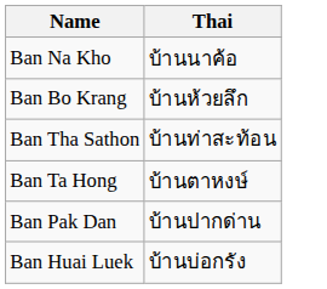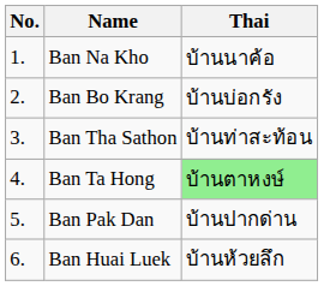 <table class="wikitable sortable">
 <tr>
+<th>No.</th>
 <th>Name</th>
 <th>Thai</th>
 </tr>
 <tr>
+<td>1.</td>
 <td>Ban Na Kho</td>
 <td>บ้านนาค้อ</td>
 </tr>
 <tr>
+<td>2.</td>
 <td>Ban Bo Krang</td>
-<td>บ้านห้วยลึก</td>
+<td>บ้านบ่อกรัง</td>
 </tr>
 <tr>
+<td>3.</td>
 <td>Ban Tha Sathon</td>
 <td>บ้านท่าสะท้อน</td>
 </tr>
 <tr>
+<td>4.</td>
 <td>Ban Ta Hong</td>
-<td>บ้านตาหงษ์</td>
+<td style="background: lightgreen;">บ้านตาหงษ์</td>
 </tr>
 <tr>
+<td>5.</td>
 <td>Ban Pak Dan</td>
 <td>บ้านปากด่าน</td>
 </tr>
 <tr>
+<td>6.</td>
 <td>Ban Huai Luek</td>
-<td>บ้านบ่อกรัง</td>
+<td>บ้านห้วยลึก</td>
 </tr>
 </table>
